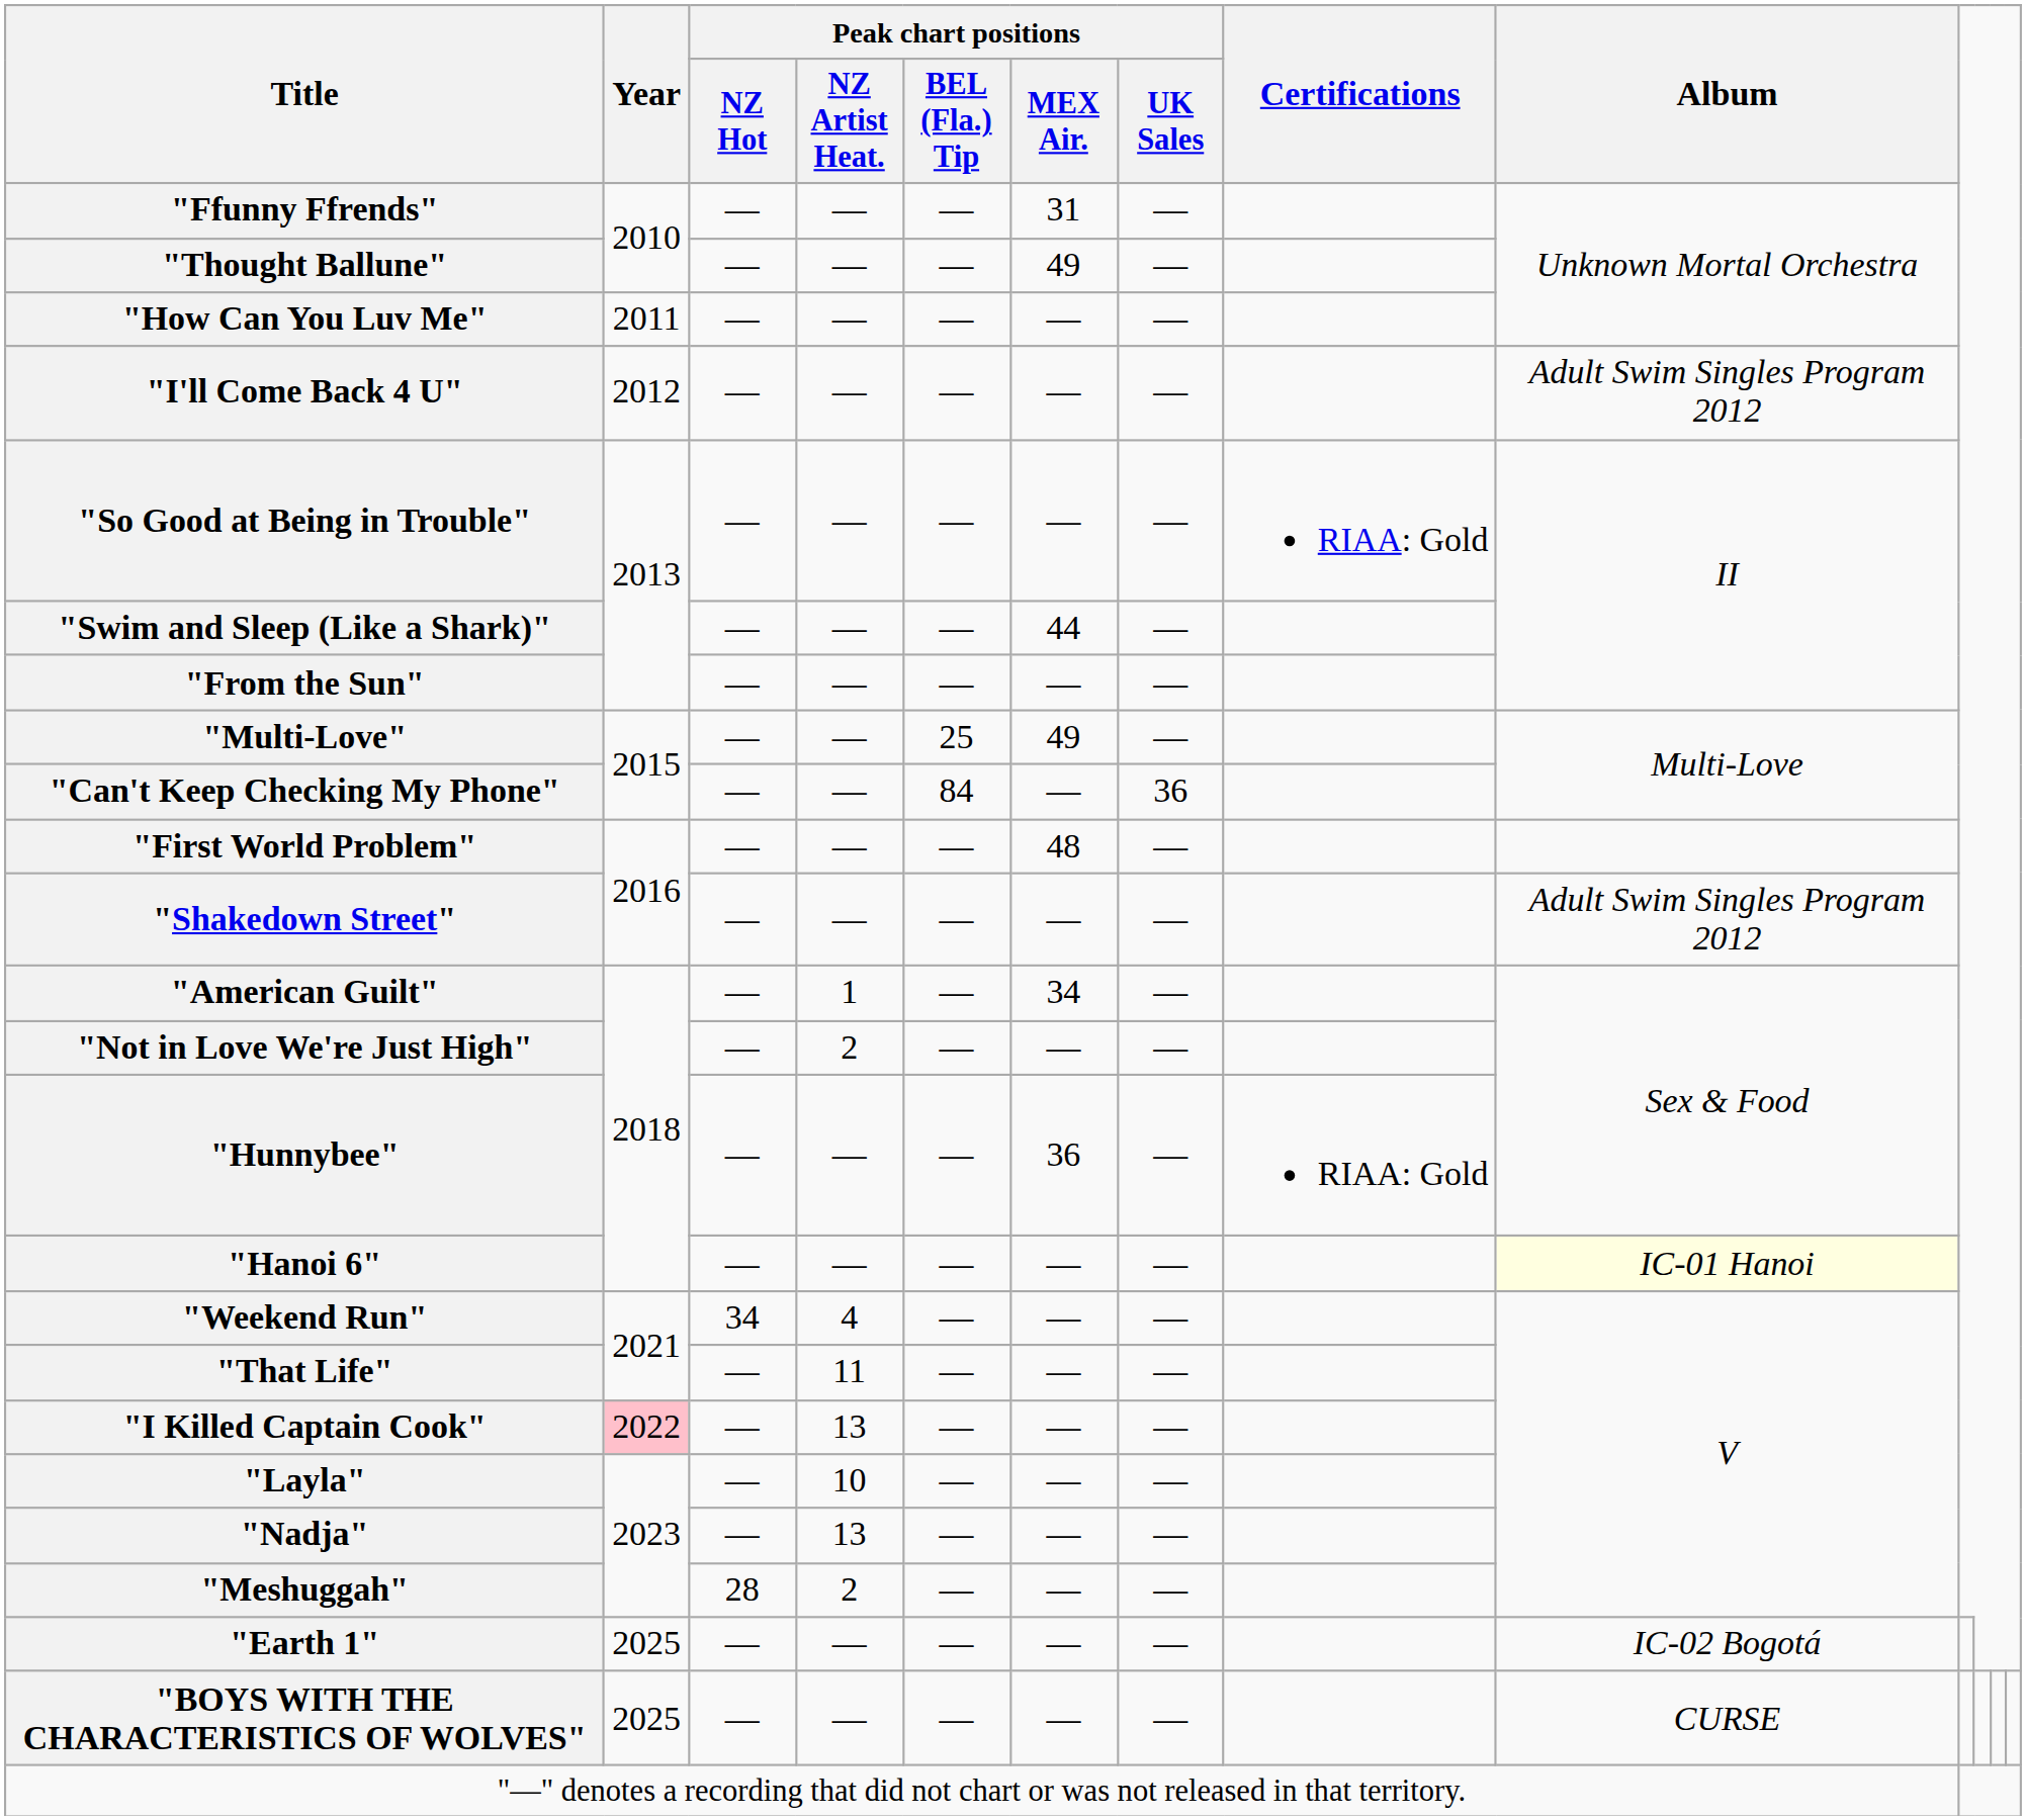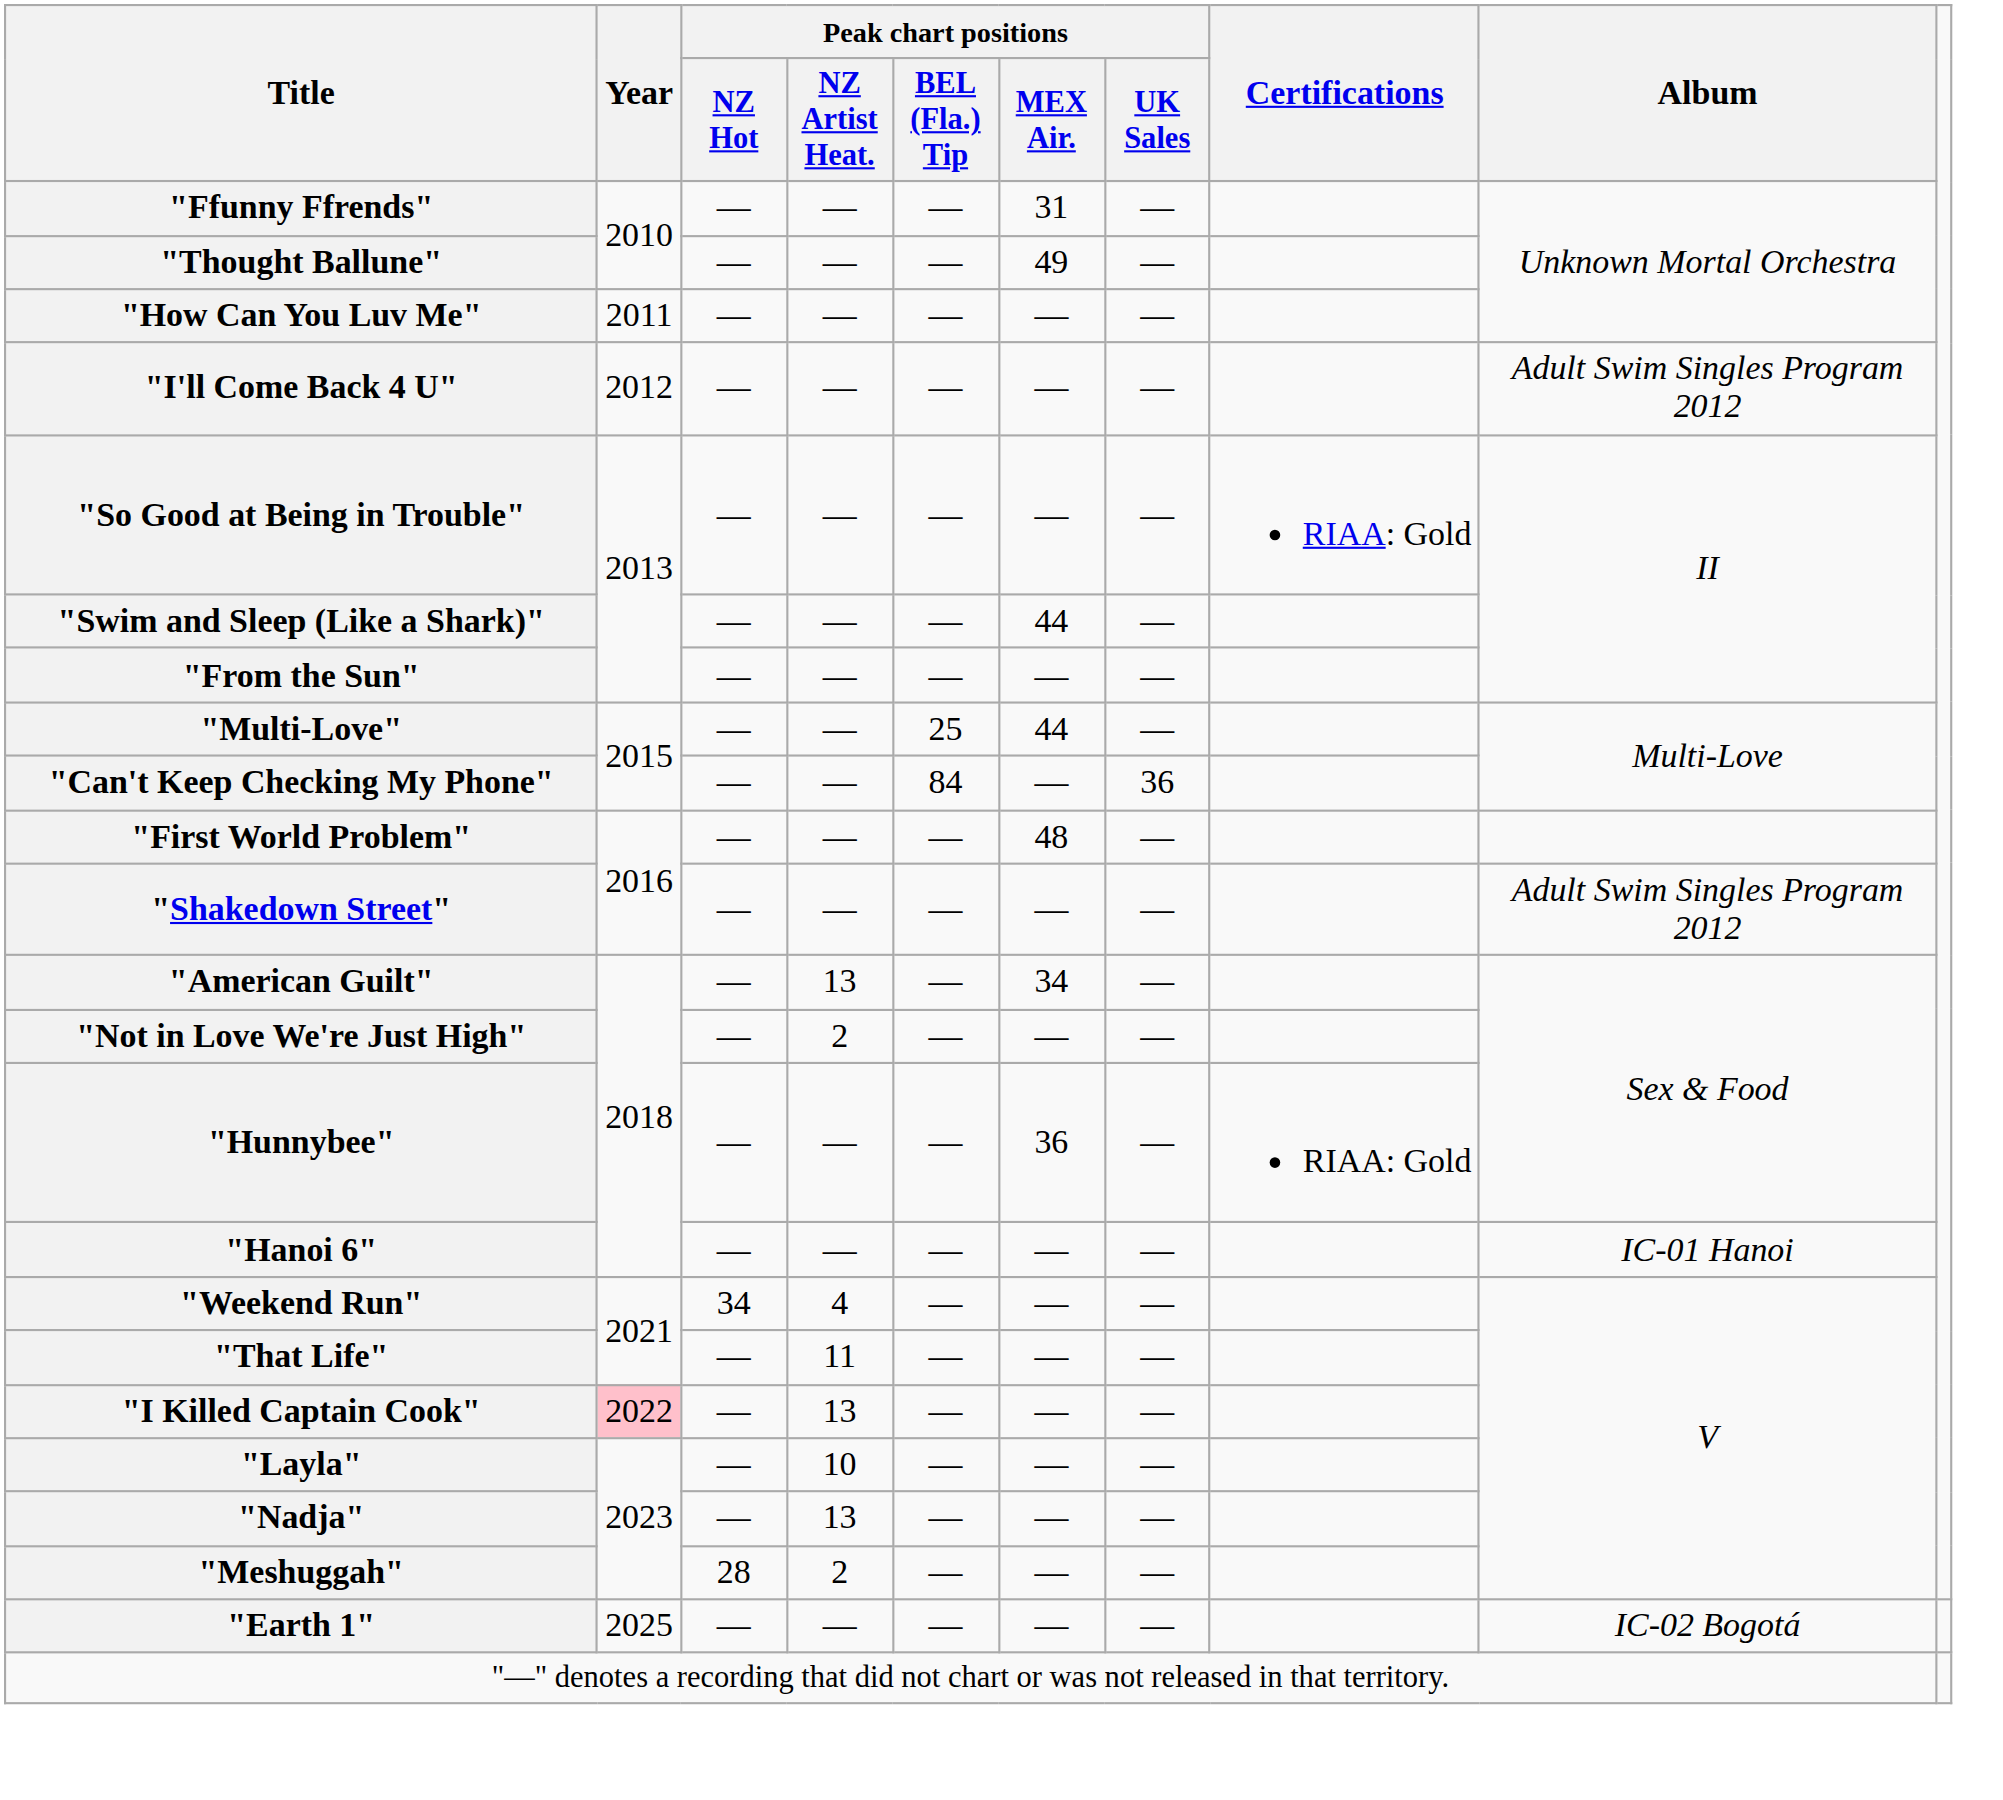 <table class="wikitable plainrowheaders" style="text-align:center;">
 <tr>
 <th scope="col" rowspan="2" style="width:17em;">Title</th>
 <th scope="col" rowspan="2" style="width:1em;">Year</th>
 <th scope="col" colspan="5"><small>Peak chart positions</small></th>
 <th scope="col" rowspan="2"><a href='#'>Certifications</a></th>
 <th scope="col" rowspan="2" style="width:13em;">Album</th>
 </tr>
 <tr>
 <th scope="col" style="width:3em;font-size:90%;"><a href='#'>NZ<br>Hot</a><br></th>
 <th scope="col" style="width:3em;font-size:90%;"><a href='#'>NZ<br>Artist<br>Heat.</a><br></th>
 <th scope="col" style="width:3em; font-size:90%;"><a href='#'>BEL<br>(Fla.)<br>Tip</a><br></th>
 <th scope="col" style="width:3em; font-size:90%;"><a href='#'>MEX<br>Air.</a><br></th>
 <th scope="col" style="width:3em; font-size:90%;"><a href='#'>UK<br>Sales</a><br></th>
 </tr>
 <tr>
 <th scope="row">"Ffunny Ffrends"</th>
 <td rowspan="2">2010</td>
 <td>—</td>
 <td>—</td>
 <td>—</td>
 <td>31</td>
 <td>—</td>
 <td></td>
 <td rowspan="3"><em>Unknown Mortal Orchestra</em></td>
 </tr>
 <tr>
 <th scope="row">"Thought Ballune"</th>
 <td>—</td>
 <td>—</td>
 <td>—</td>
 <td>49</td>
 <td>—</td>
 <td></td>
 </tr>
 <tr>
 <th scope="row">"How Can You Luv Me"</th>
 <td>2011</td>
 <td>—</td>
 <td>—</td>
 <td>—</td>
 <td>—</td>
 <td>—</td>
 <td></td>
 </tr>
 <tr>
 <th scope="row">"I'll Come Back 4 U"</th>
 <td>2012</td>
 <td>—</td>
 <td>—</td>
 <td>—</td>
 <td>—</td>
 <td>—</td>
 <td></td>
 <td><em>Adult Swim Singles Program 2012</em></td>
 </tr>
 <tr>
 <th scope="row">"So Good at Being in Trouble"</th>
 <td rowspan="3">2013</td>
 <td>—</td>
 <td>—</td>
 <td>—</td>
 <td>—</td>
 <td>—</td>
 <td><br><ul><li><a href='#'>RIAA</a>: Gold</li></ul></td>
 <td rowspan="3"><em>II</em></td>
 </tr>
 <tr>
 <th scope="row">"Swim and Sleep (Like a Shark)"</th>
 <td>—</td>
 <td>—</td>
 <td>—</td>
 <td>44</td>
 <td>—</td>
 <td></td>
 </tr>
 <tr>
 <th scope="row">"From the Sun"</th>
 <td>—</td>
 <td>—</td>
 <td>—</td>
 <td>—</td>
 <td>—</td>
 <td></td>
 </tr>
 <tr>
 <th scope="row">"Multi-Love"</th>
 <td rowspan="2">2015</td>
 <td>—</td>
 <td>—</td>
 <td>25</td>
-<td>49</td>
+<td>44</td>
 <td>—</td>
 <td></td>
 <td rowspan="2"><em>Multi-Love</em></td>
 </tr>
 <tr>
 <th scope="row">"Can't Keep Checking My Phone"</th>
 <td>—</td>
 <td>—</td>
 <td>84</td>
 <td>—</td>
 <td>36</td>
 <td></td>
 </tr>
 <tr>
 <th scope="row">"First World Problem"</th>
 <td rowspan="2">2016</td>
 <td>—</td>
 <td>—</td>
 <td>—</td>
 <td>48</td>
 <td>—</td>
 <td></td>
 <td></td>
 </tr>
 <tr>
 <th scope="row">"<a href='#'>Shakedown Street</a>"</th>
 <td>—</td>
 <td>—</td>
 <td>—</td>
 <td>—</td>
 <td>—</td>
 <td></td>
 <td><em>Adult Swim Singles Program 2012</em></td>
 </tr>
 <tr>
 <th scope="row">"American Guilt"</th>
 <td rowspan="4">2018</td>
 <td>—</td>
-<td>1</td>
+<td>13</td>
 <td>—</td>
 <td>34</td>
 <td>—</td>
 <td></td>
 <td rowspan="3"><em>Sex & Food</em></td>
 </tr>
 <tr>
 <th scope="row">"Not in Love We're Just High"</th>
 <td>—</td>
 <td>2</td>
 <td>—</td>
 <td>—</td>
 <td>—</td>
 <td></td>
 </tr>
 <tr>
 <th scope="row">"Hunnybee"</th>
 <td>—</td>
 <td>—</td>
 <td>—</td>
 <td>36</td>
 <td>—</td>
 <td><br><ul><li>RIAA: Gold</li></ul></td>
 </tr>
 <tr>
 <th scope="row">"Hanoi 6"</th>
 <td>—</td>
 <td>—</td>
 <td>—</td>
 <td>—</td>
 <td>—</td>
 <td></td>
-<td style="background: lightyellow;"><em>IC-01 Hanoi</em></td>
+<td><em>IC-01 Hanoi</em></td>
 </tr>
 <tr>
 <th scope="row">"Weekend Run"</th>
 <td rowspan="2">2021</td>
 <td>34</td>
 <td>4</td>
 <td>—</td>
 <td>—</td>
 <td>—</td>
 <td></td>
 <td rowspan="6"><em>V</em></td>
 </tr>
 <tr>
 <th scope="row">"That Life"</th>
 <td>—</td>
 <td>11</td>
 <td>—</td>
 <td>—</td>
 <td>—</td>
 <td></td>
 </tr>
 <tr>
 <th scope="row">"I Killed Captain Cook"</th>
 <td style="background: pink;">2022</td>
 <td>—</td>
 <td>13</td>
 <td>—</td>
 <td>—</td>
 <td>—</td>
 <td></td>
 </tr>
 <tr>
 <th scope="row">"Layla"</th>
 <td rowspan="3">2023</td>
 <td>—</td>
 <td>10</td>
 <td>—</td>
 <td>—</td>
 <td>—</td>
 <td></td>
 </tr>
 <tr>
 <th scope="row">"Nadja"</th>
 <td>—</td>
 <td>13</td>
 <td>—</td>
 <td>—</td>
 <td>—</td>
 <td></td>
 </tr>
 <tr>
 <th scope="row">"Meshuggah"</th>
 <td>28</td>
 <td>2</td>
 <td>—</td>
 <td>—</td>
 <td>—</td>
 <td></td>
 </tr>
 <tr>
 <th scope="row">"Earth 1"</th>
 <td>2025</td>
 <td>—</td>
 <td>—</td>
 <td>—</td>
 <td>—</td>
 <td>—</td>
 <td></td>
 <td><em>IC-02 Bogotá</em></td>
 <td></td>
 </tr>
 <tr>
-<th scope="row">"BOYS WITH THE CHARACTERISTICS OF WOLVES"</th>
-<td>2025</td>
-<td>—</td>
-<td>—</td>
-<td>—</td>
-<td>—</td>
-<td>—</td>
-<td></td>
-<td><em>CURSE</em></td>
-<td></td>
-<td></td>
-<td></td>
-<td></td>
-</tr>
-<tr>
 <td colspan="9" style="font-size:90%">"—" denotes a recording that did not chart or was not released in that territory.</td>
 </tr>
 </table>
